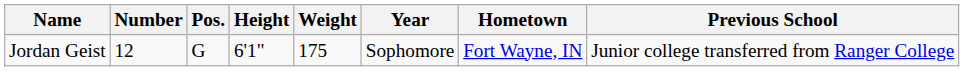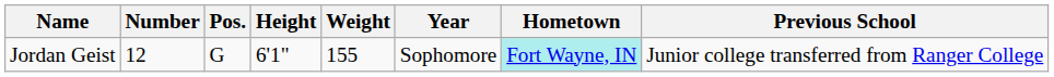 <table class="wikitable sortable" border="1">
 <tr>
 <th>Name</th>
 <th>Number</th>
 <th>Pos.</th>
 <th>Height</th>
 <th>Weight</th>
 <th>Year</th>
 <th>Hometown</th>
 <th class="unsortable">Previous School</th>
 </tr>
 <tr>
 <td>Jordan Geist</td>
 <td>12</td>
 <td>G</td>
 <td>6'1"</td>
-<td>175</td>
+<td>155</td>
 <td>Sophomore</td>
-<td><a href='#'>Fort Wayne, IN</a></td>
+<td style="background: paleturquoise;"><a href='#'>Fort Wayne, IN</a></td>
 <td>Junior college transferred from <a href='#'>Ranger College</a></td>
 </tr>
 </table>
